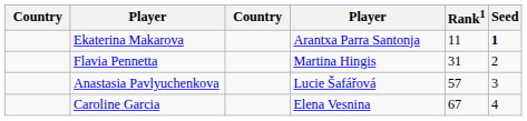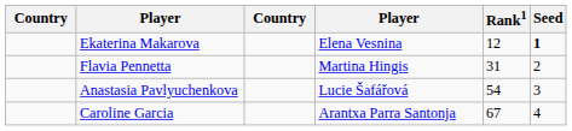 <table class="sortable wikitable">
 <tr>
 <th width="70">Country</th>
 <th width="175">Player</th>
 <th width="70">Country</th>
 <th width="175">Player</th>
 <th>Rank<sup>1</sup></th>
 <th>Seed</th>
 </tr>
 <tr>
 <td></td>
 <td><a href='#'>Ekaterina Makarova</a></td>
 <td></td>
-<td><a href='#'>Arantxa Parra Santonja</a></td>
-<td>11</td>
+<td><a href='#'>Elena Vesnina</a></td>
+<td>12</td>
 <td><strong>1</strong></td>
 </tr>
 <tr>
 <td></td>
 <td><a href='#'>Flavia Pennetta</a></td>
 <td></td>
 <td><a href='#'>Martina Hingis</a></td>
 <td>31</td>
 <td>2</td>
 </tr>
 <tr>
 <td></td>
 <td><a href='#'>Anastasia Pavlyuchenkova</a></td>
 <td></td>
 <td><a href='#'>Lucie Šafářová</a></td>
-<td>57</td>
+<td>54</td>
 <td>3</td>
 </tr>
 <tr>
 <td></td>
 <td><a href='#'>Caroline Garcia</a></td>
 <td></td>
-<td><a href='#'>Elena Vesnina</a></td>
+<td><a href='#'>Arantxa Parra Santonja</a></td>
 <td>67</td>
 <td>4</td>
 </tr>
 </table>
